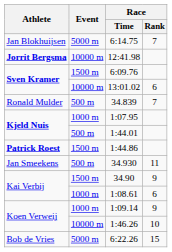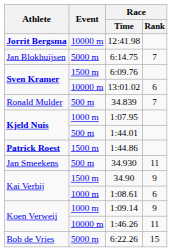 <table class="wikitable" style="font-size:90%">
 <tr>
 <th rowspan=2>Athlete</th>
 <th rowspan=2>Event</th>
 <th colspan="2">Race</th>
 </tr>
 <tr style="font-size:95%">
 <th>Time</th>
 <th>Rank</th>
 </tr>
 <tr align=center>
+<td align=left><strong><a href='#'>Jorrit Bergsma</a></strong></td>
+<td align=left><a href='#'>10000 m</a></td>
+<td>12:41.98</td>
+<td></td>
+</tr>
+<tr align=center>
 <td align=left><a href='#'>Jan Blokhuijsen</a></td>
 <td align=left><a href='#'>5000 m</a></td>
 <td>6:14.75</td>
 <td>7</td>
-</tr>
-<tr align=center>
-<td align=left><strong><a href='#'>Jorrit Bergsma</a></strong></td>
-<td align=left><a href='#'>10000 m</a></td>
-<td>12:41.98</td>
-<td></td>
 </tr>
 <tr align=center>
 <td align=left rowspan=2><strong><a href='#'>Sven Kramer</a></strong></td>
 <td align=left><a href='#'>1500 m</a></td>
 <td>6:09.76 </td>
 <td></td>
 </tr>
 <tr align=center>
 <td align=left><a href='#'>10000 m</a></td>
 <td>13:01.02</td>
 <td>6</td>
 </tr>
 <tr align=center>
 <td align=left><a href='#'>Ronald Mulder</a></td>
 <td align=left><a href='#'>500 m</a></td>
 <td>34.839</td>
 <td>7</td>
 </tr>
 <tr align=center>
 <td align=left rowspan=2><strong><a href='#'>Kjeld Nuis</a></strong></td>
 <td align=left><a href='#'>1000 m</a></td>
 <td>1:07.95</td>
 <td></td>
 </tr>
 <tr align=center>
 <td align=left><a href='#'>500 m</a></td>
 <td>1:44.01</td>
 <td></td>
 </tr>
 <tr align=center>
 <td align=left><strong><a href='#'>Patrick Roest</a></strong></td>
 <td align=left><a href='#'>1500 m</a></td>
 <td>1:44.86</td>
 <td></td>
 </tr>
 <tr align=center>
 <td align=left><a href='#'>Jan Smeekens</a></td>
 <td align=left><a href='#'>500 m</a></td>
 <td>34.930</td>
 <td>11</td>
 </tr>
 <tr align=center>
 <td align=left rowspan=2><a href='#'>Kai Verbij</a></td>
 <td align=left><a href='#'>1500 m</a></td>
 <td>34.90</td>
 <td>9</td>
 </tr>
 <tr align=center>
 <td align=left><a href='#'>1000 m</a></td>
 <td>1:08.61</td>
 <td>6</td>
 </tr>
 <tr align=center>
 <td align=left rowspan=2><a href='#'>Koen Verweij</a></td>
 <td align=left><a href='#'>1000 m</a></td>
 <td>1:09.14</td>
 <td>9</td>
 </tr>
 <tr align=center>
 <td align=left><a href='#'>10000 m</a></td>
 <td>1:46.26</td>
-<td>10</td>
+<td>11</td>
 </tr>
 <tr align=center>
 <td align=left><a href='#'>Bob de Vries</a></td>
 <td align=left><a href='#'>5000 m</a></td>
 <td>6:22.26</td>
 <td>15</td>
 </tr>
 </table>
